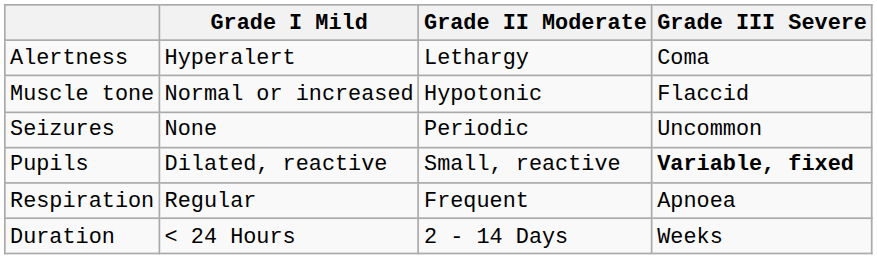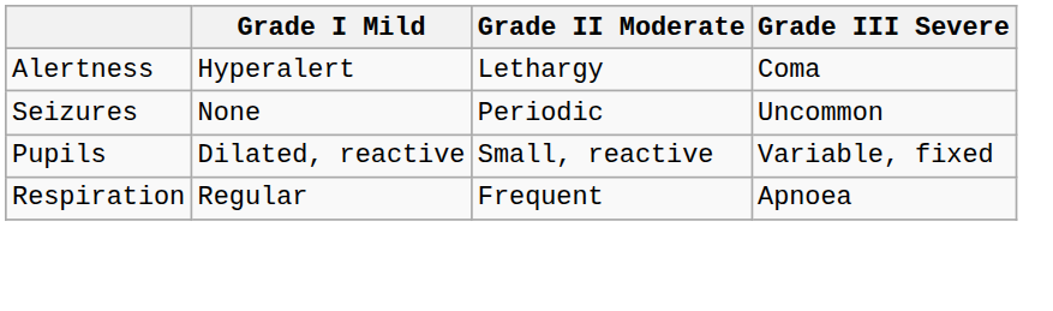 <table class="wikitable">
 <tr>
 <th></th>
 <th>Grade I Mild</th>
 <th>Grade II Moderate</th>
 <th>Grade III Severe</th>
 </tr>
 <tr>
 <td>Alertness</td>
 <td>Hyperalert</td>
 <td>Lethargy</td>
 <td>Coma</td>
 </tr>
 <tr>
-<td>Muscle tone</td>
-<td>Normal or increased</td>
-<td>Hypotonic</td>
-<td>Flaccid</td>
-</tr>
-<tr>
 <td>Seizures</td>
 <td>None</td>
 <td>Periodic</td>
 <td>Uncommon</td>
 </tr>
 <tr>
 <td>Pupils</td>
 <td>Dilated, reactive</td>
 <td>Small, reactive</td>
-<td><strong>Variable, fixed</strong></td>
+<td>Variable, fixed</td>
 </tr>
 <tr>
 <td>Respiration</td>
 <td>Regular</td>
 <td>Frequent</td>
 <td>Apnoea</td>
 </tr>
-<tr>
-<td>Duration</td>
-<td>< 24 Hours</td>
-<td>2 - 14 Days</td>
-<td>Weeks</td>
-</tr>
 </table>
